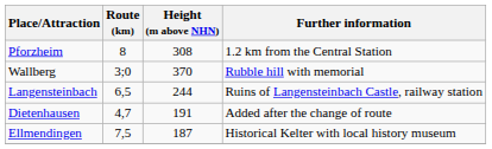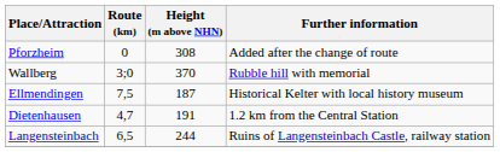 <table class="wikitable toptextcells">
 <tr class="hintergrundfarbe5">
 <th>Place/Attraction</th>
 <th>Route <br><small>(km)</small></th>
 <th>Height <br><small>(m above <a href='#'>NHN</a>)</small></th>
 <th class="unsortable">Further information</th>
 </tr>
 <tr>
 <td><a href='#'>Pforzheim</a></td>
-<td style="text-align:center">8</td>
+<td style="text-align:center">0</td>
 <td style="text-align:center">308</td>
-<td>1.2 km from the Central Station</td>
+<td>Added after the change of route</td>
 </tr>
 <tr>
 <td>Wallberg</td>
 <td style="text-align:center">3;0</td>
 <td style="text-align:center">370</td>
 <td><a href='#'>Rubble hill</a> with memorial</td>
 </tr>
 <tr>
+<td><a href='#'>Ellmendingen</a></td>
+<td style="text-align:center">7,5</td>
+<td style="text-align:center">187</td>
+<td>Historical Kelter with local history museum</td>
+</tr>
+<tr>
+<td><a href='#'>Dietenhausen</a></td>
+<td style="text-align:center">4,7</td>
+<td style="text-align:center">191</td>
+<td>1.2 km from the Central Station</td>
+</tr>
+<tr>
 <td><a href='#'>Langensteinbach</a></td>
 <td style="text-align:center">6,5</td>
 <td style="text-align:center">244</td>
 <td>Ruins of <a href='#'>Langensteinbach Castle</a>, railway station</td>
 </tr>
 <tr>
-<td><a href='#'>Dietenhausen</a></td>
-<td style="text-align:center">4,7</td>
-<td style="text-align:center">191</td>
-<td>Added after the change of route</td>
-</tr>
-<tr>
-<td><a href='#'>Ellmendingen</a></td>
-<td style="text-align:center">7,5</td>
-<td style="text-align:center">187</td>
-<td>Historical Kelter with local history museum</td>
-</tr>
-<tr>
 </tr>
 </table>
